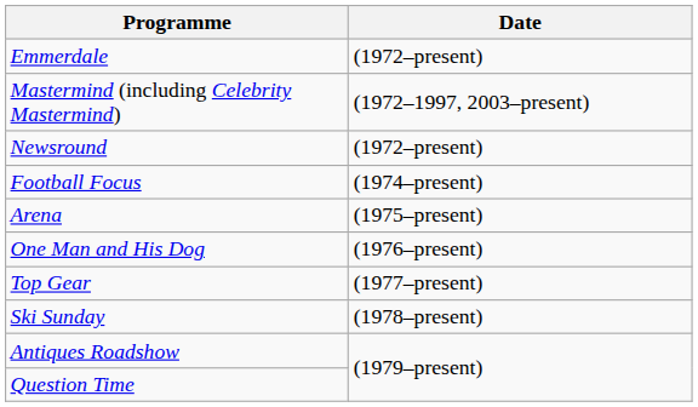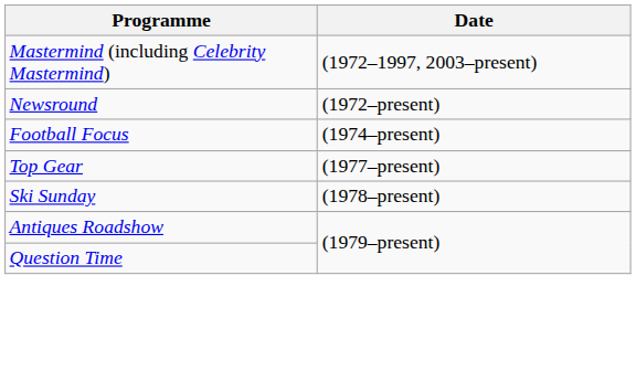 <table class="wikitable">
 <tr>
 <th width=250>Programme</th>
 <th width=250>Date</th>
-</tr>
-<tr>
-<td><em><a href='#'>Emmerdale</a></em></td>
-<td>(1972–present)</td>
 </tr>
 <tr>
 <td><em><a href='#'>Mastermind</a></em> (including <em><a href='#'>Celebrity Mastermind</a></em>)</td>
 <td>(1972–1997, 2003–present)</td>
 </tr>
 <tr>
 <td><em><a href='#'>Newsround</a></em></td>
 <td>(1972–present)</td>
 </tr>
 <tr>
 <td><em><a href='#'>Football Focus</a></em></td>
 <td>(1974–present)</td>
-</tr>
-<tr>
-<td><em><a href='#'>Arena</a></em></td>
-<td>(1975–present)</td>
-</tr>
-<tr>
-<td><em><a href='#'>One Man and His Dog</a></em></td>
-<td>(1976–present)</td>
 </tr>
 <tr>
 <td><em><a href='#'>Top Gear</a></em></td>
 <td>(1977–present)</td>
 </tr>
 <tr>
 <td><em><a href='#'>Ski Sunday</a></em></td>
 <td>(1978–present)</td>
 </tr>
 <tr>
 <td><em><a href='#'>Antiques Roadshow</a></em></td>
 <td rowspan="2">(1979–present)</td>
 </tr>
 <tr>
 <td><em><a href='#'>Question Time</a></em></td>
 </tr>
 </table>
